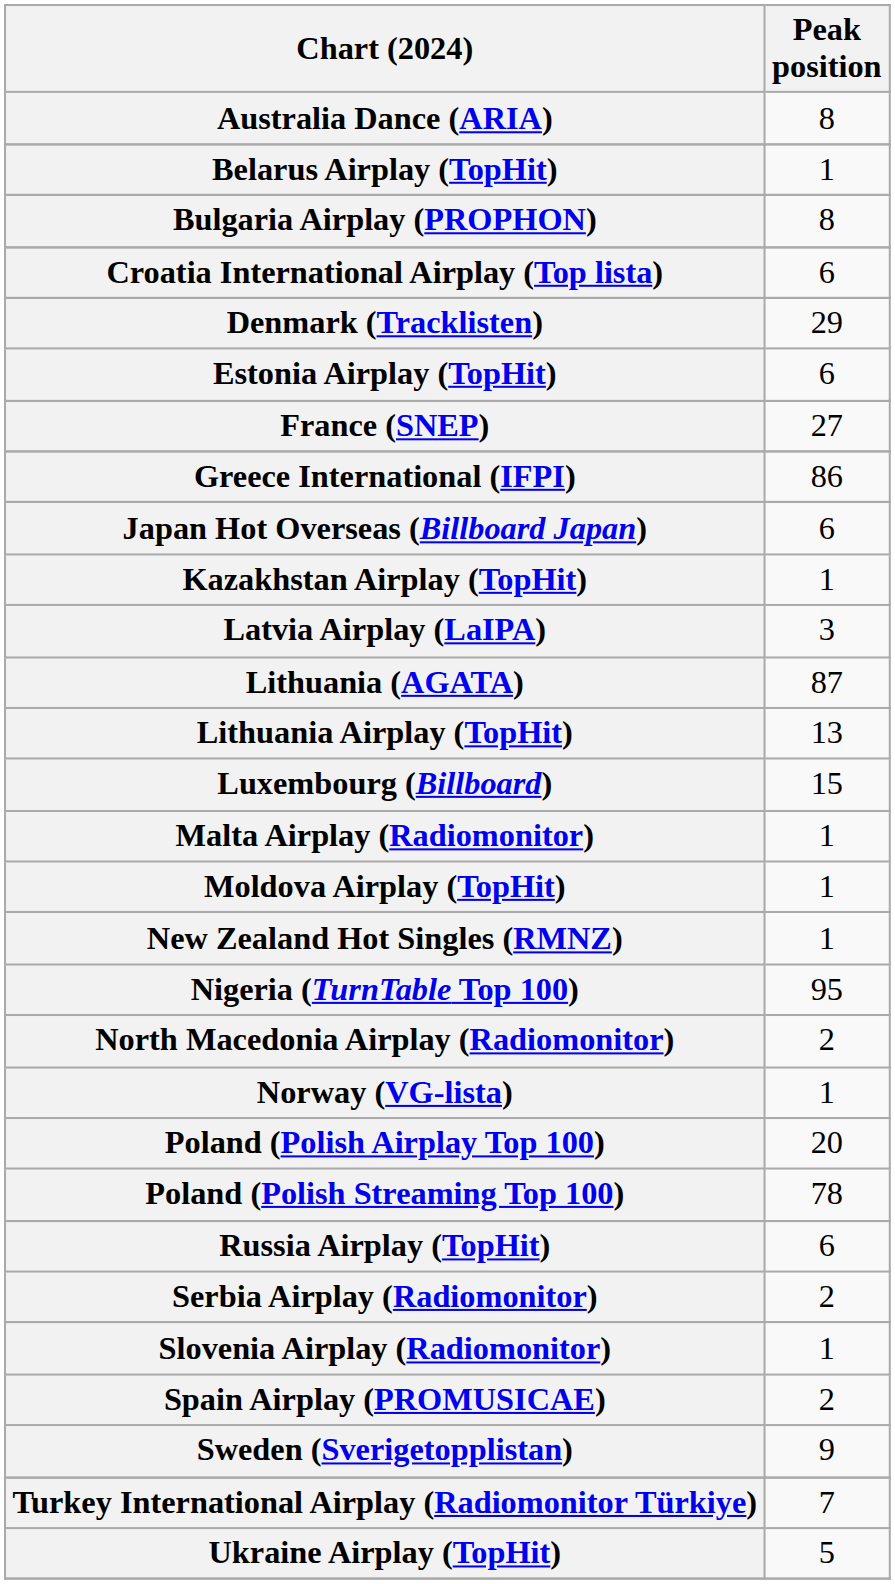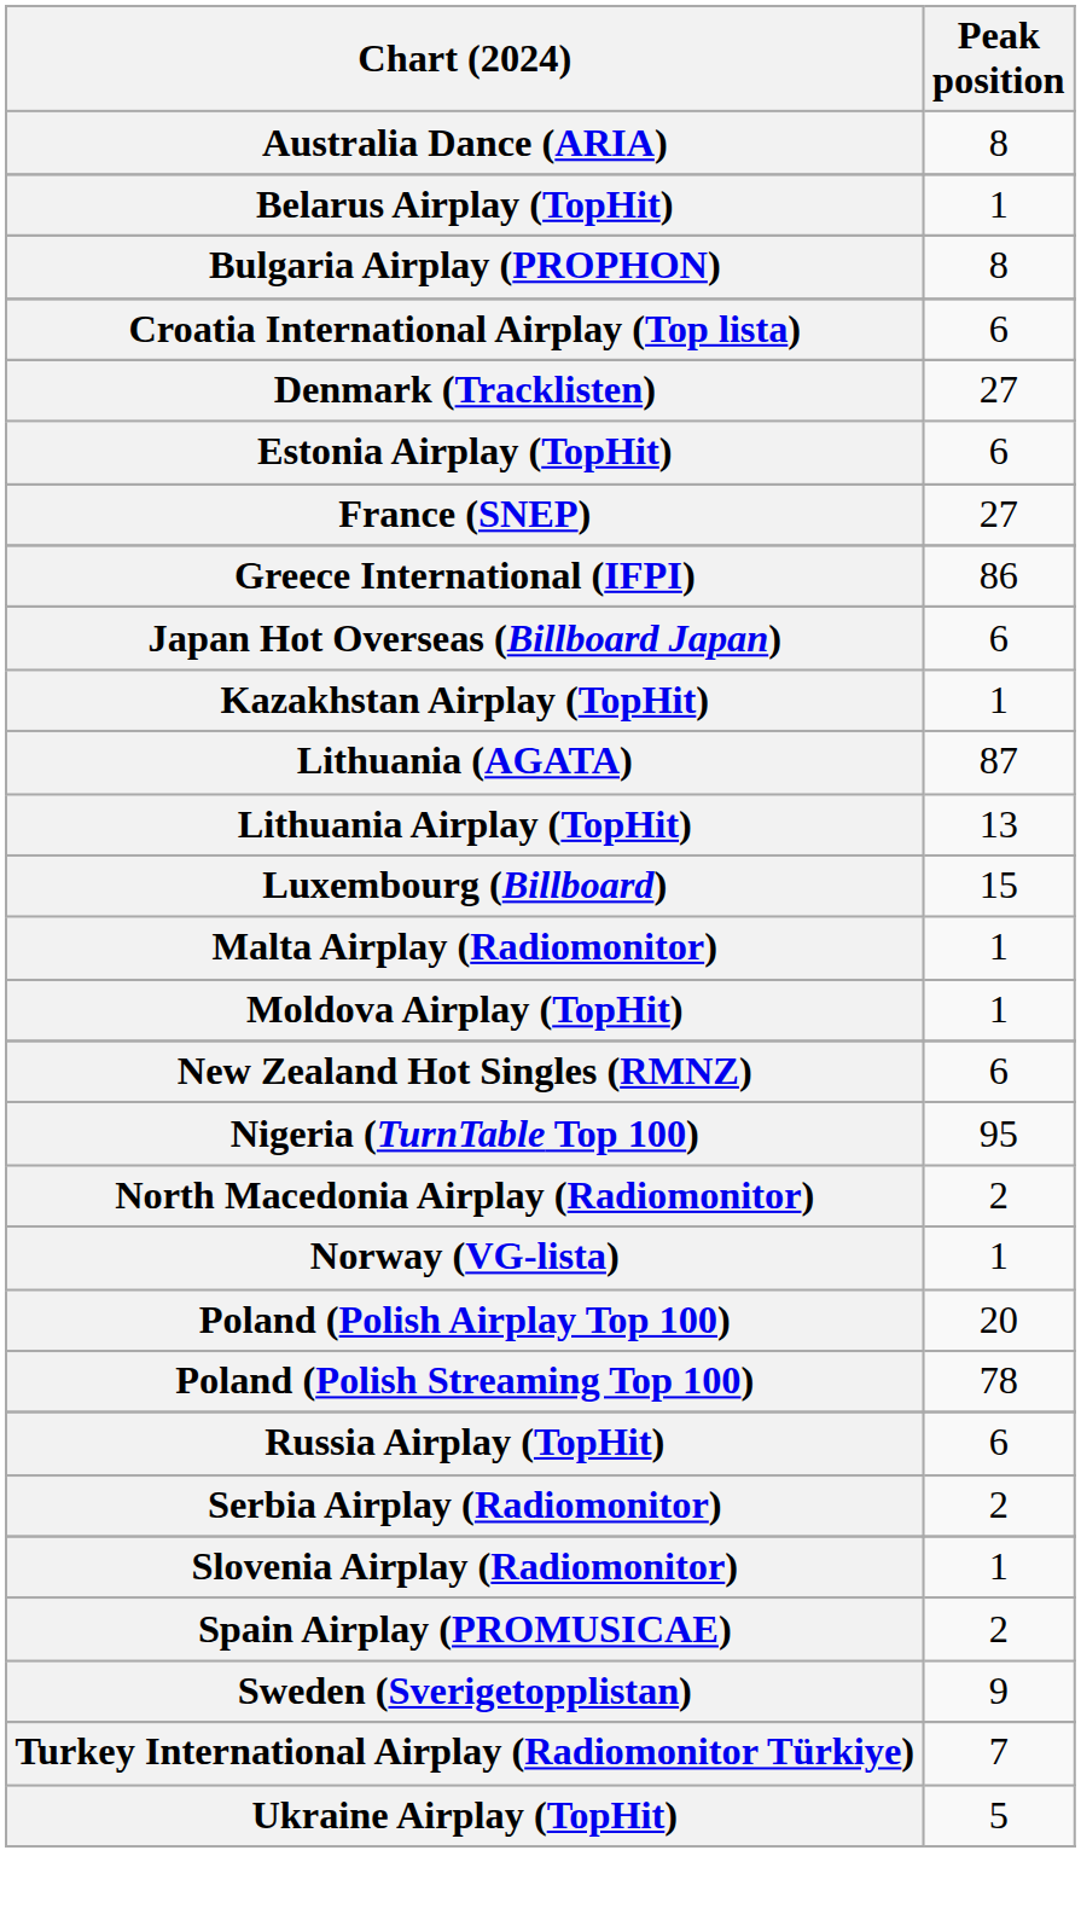 <table class="wikitable sortable plainrowheaders" style="text-align:center">
 <tr>
 <th scope="col">Chart (2024)</th>
 <th scope="col">Peak<br>position</th>
 </tr>
 <tr>
 <th scope="row">Australia Dance (<a href='#'>ARIA</a>)</th>
 <td>8</td>
 </tr>
 <tr>
 </tr>
 <tr>
 <th scope="row">Belarus Airplay (<a href='#'>TopHit</a>)</th>
 <td>1</td>
 </tr>
 <tr>
 </tr>
 <tr>
 </tr>
 <tr>
 <th scope="row">Bulgaria Airplay (<a href='#'>PROPHON</a>)</th>
 <td>8</td>
 </tr>
 <tr>
 </tr>
 <tr>
 </tr>
 <tr>
 <th scope="row">Croatia International Airplay (<a href='#'>Top lista</a>)</th>
 <td>6</td>
 </tr>
 <tr>
 </tr>
 <tr>
 </tr>
 <tr>
 <th scope="row">Denmark (<a href='#'>Tracklisten</a>)</th>
-<td>29</td>
+<td>27</td>
 </tr>
 <tr>
 <th scope="row">Estonia Airplay (<a href='#'>TopHit</a>)</th>
 <td>6</td>
 </tr>
 <tr>
 </tr>
 <tr>
 <th scope="row">France (<a href='#'>SNEP</a>)</th>
 <td>27</td>
 </tr>
 <tr>
 </tr>
 <tr>
 </tr>
 <tr>
 <th scope="row">Greece International (<a href='#'>IFPI</a>)</th>
 <td>86</td>
 </tr>
 <tr>
 </tr>
 <tr>
 </tr>
 <tr>
 </tr>
 <tr>
 <th scope="row">Japan Hot Overseas (<em><a href='#'>Billboard Japan</a></em>)</th>
 <td>6</td>
 </tr>
 <tr>
 <th scope="row">Kazakhstan Airplay (<a href='#'>TopHit</a>)</th>
 <td>1</td>
 </tr>
 <tr>
-<th scope="row">Latvia Airplay (<a href='#'>LaIPA</a>)</th>
-<td>3</td>
-</tr>
-<tr>
 <th scope="row">Lithuania (<a href='#'>AGATA</a>)</th>
 <td>87</td>
 </tr>
 <tr>
 <th scope="row">Lithuania Airplay (<a href='#'>TopHit</a>)</th>
 <td>13</td>
 </tr>
 <tr>
 <th scope="row">Luxembourg (<em><a href='#'>Billboard</a></em>)</th>
 <td>15</td>
 </tr>
 <tr>
 <th scope="row">Malta Airplay (<a href='#'>Radiomonitor</a>)</th>
 <td>1</td>
 </tr>
 <tr>
 <th scope="row">Moldova Airplay (<a href='#'>TopHit</a>)</th>
 <td>1</td>
 </tr>
 <tr>
 </tr>
 <tr>
 </tr>
 <tr>
 <th scope="row">New Zealand Hot Singles (<a href='#'>RMNZ</a>)</th>
-<td>1</td>
+<td>6</td>
 </tr>
 <tr>
 <th scope="row">Nigeria (<a href='#'><em>TurnTable</em> Top 100</a>)</th>
 <td>95</td>
 </tr>
 <tr>
 <th scope="row">North Macedonia Airplay (<a href='#'>Radiomonitor</a>)</th>
 <td>2</td>
 </tr>
 <tr>
 <th scope="row">Norway (<a href='#'>VG-lista</a>)</th>
 <td>1</td>
 </tr>
 <tr>
 <th scope="row">Poland (<a href='#'>Polish Airplay Top 100</a>)</th>
 <td>20</td>
 </tr>
 <tr>
 <th scope="row">Poland (<a href='#'>Polish Streaming Top 100</a>)</th>
 <td>78</td>
 </tr>
 <tr>
 </tr>
 <tr>
 </tr>
 <tr>
 <th scope="row">Russia Airplay (<a href='#'>TopHit</a>)</th>
 <td>6</td>
 </tr>
 <tr>
 <th scope="row">Serbia Airplay (<a href='#'>Radiomonitor</a>)</th>
 <td>2</td>
 </tr>
 <tr>
 </tr>
 <tr>
 </tr>
 <tr>
 <th scope="row">Slovenia Airplay (<a href='#'>Radiomonitor</a>)</th>
 <td>1</td>
 </tr>
 <tr>
 <th scope="row">Spain Airplay (<a href='#'>PROMUSICAE</a>)</th>
 <td>2</td>
 </tr>
 <tr>
 <th scope="row">Sweden (<a href='#'>Sverigetopplistan</a>)</th>
 <td>9</td>
 </tr>
 <tr>
 </tr>
 <tr>
 <th scope="row">Turkey International Airplay (<a href='#'>Radiomonitor Türkiye</a>)</th>
 <td>7</td>
 </tr>
 <tr>
 <th scope="row">Ukraine Airplay (<a href='#'>TopHit</a>)</th>
 <td>5</td>
 </tr>
 <tr>
 </tr>
 <tr>
 </tr>
 <tr>
 </tr>
 <tr>
 </tr>
 </table>
